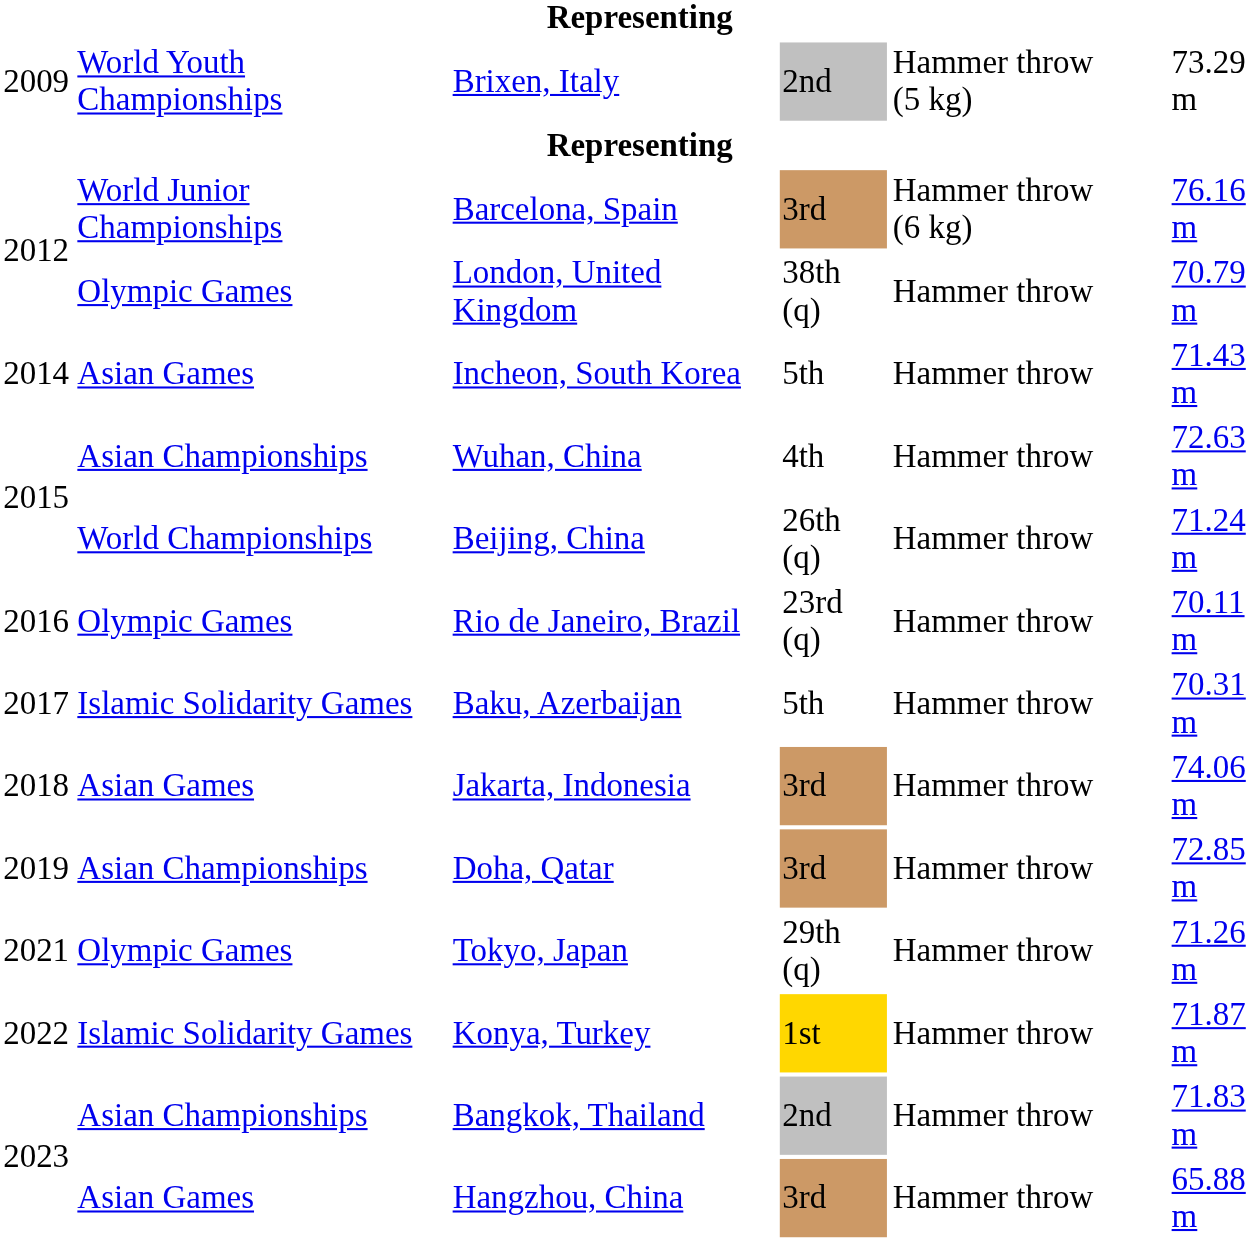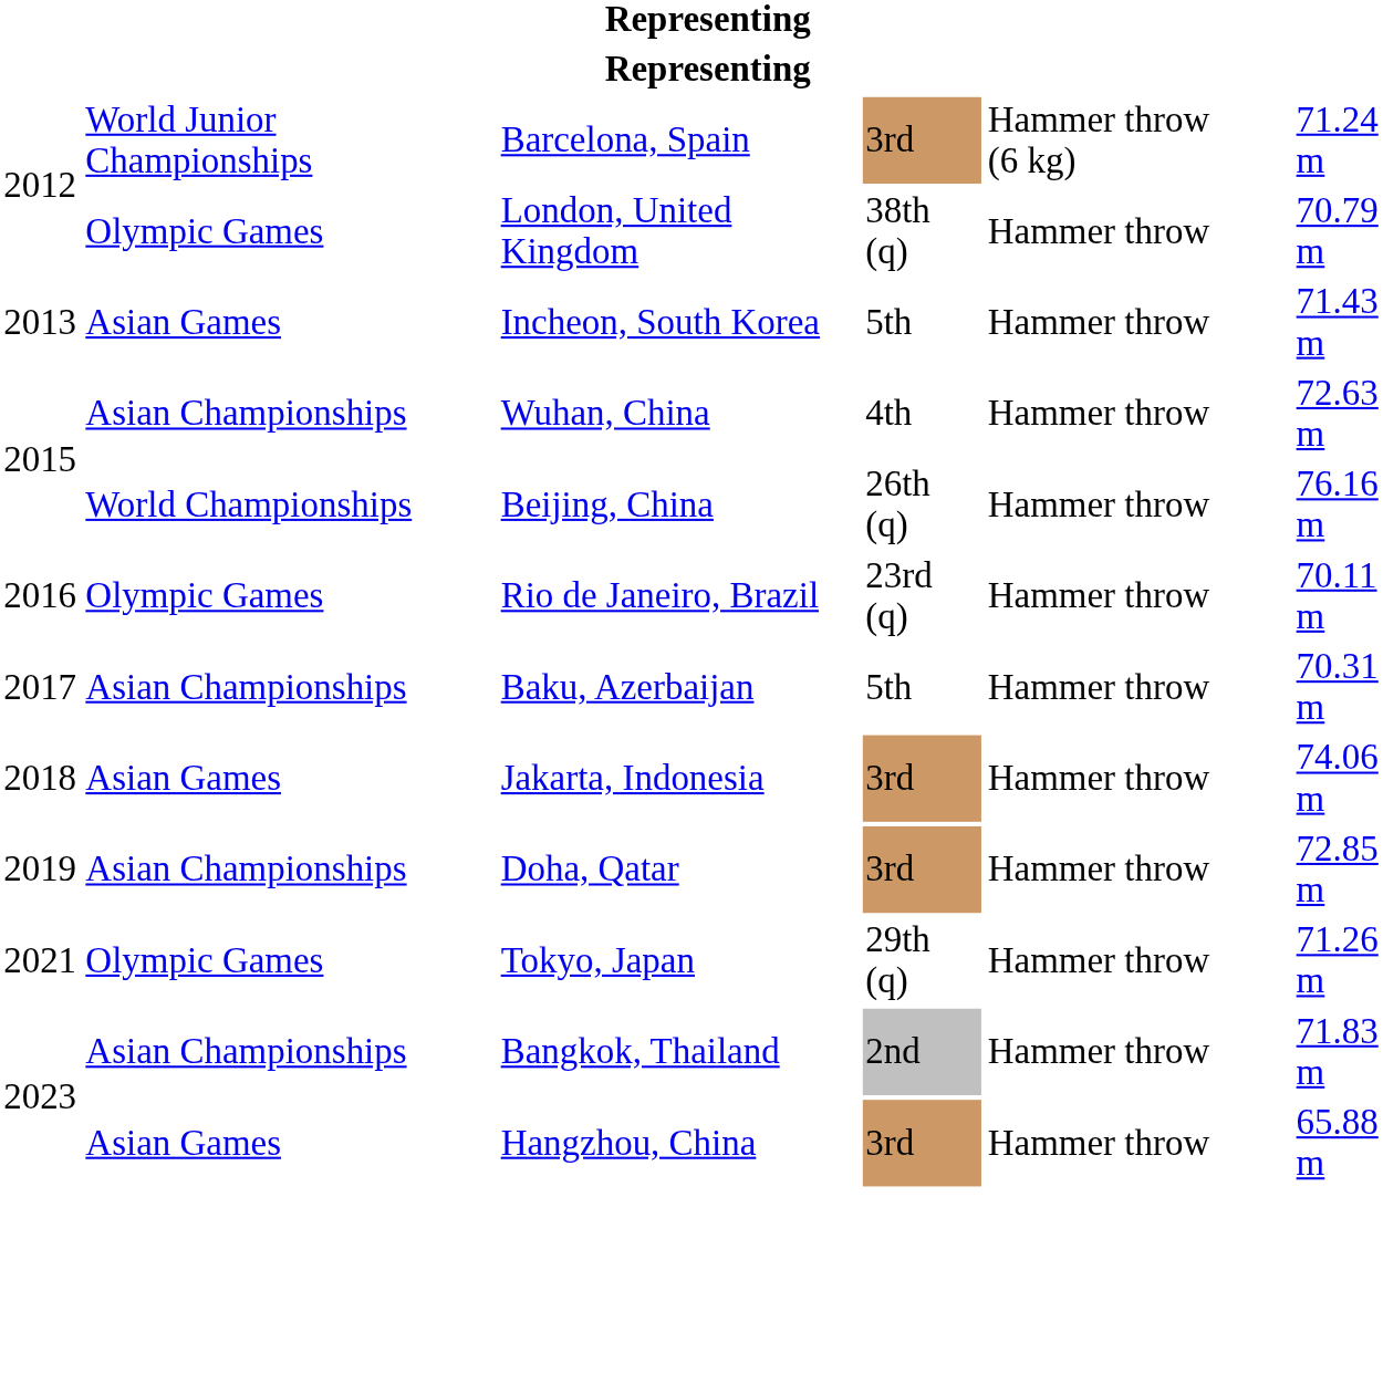 <table>
 <tr>
 <th colspan="6">Representing </th>
-</tr>
-<tr>
-<td>2009</td>
-<td><a href='#'>World Youth Championships</a></td>
-<td><a href='#'>Brixen, Italy</a></td>
-<td bgcolor=silver>2nd</td>
-<td>Hammer throw (5 kg)</td>
-<td>73.29 m</td>
 </tr>
 <tr>
 <th colspan="6">Representing </th>
 </tr>
 <tr>
 <td rowspan=2>2012</td>
 <td><a href='#'>World Junior Championships</a></td>
 <td><a href='#'>Barcelona, Spain</a></td>
 <td bgcolor=cc9966>3rd</td>
 <td>Hammer throw (6 kg)</td>
-<td><a href='#'>76.16 m</a></td>
+<td><a href='#'>71.24 m</a></td>
 </tr>
 <tr>
 <td><a href='#'>Olympic Games</a></td>
 <td><a href='#'>London, United Kingdom</a></td>
 <td>38th (q)</td>
 <td>Hammer throw</td>
 <td><a href='#'>70.79 m</a></td>
 </tr>
 <tr>
-<td>2014</td>
+<td>2013</td>
 <td><a href='#'>Asian Games</a></td>
 <td><a href='#'>Incheon, South Korea</a></td>
 <td>5th</td>
 <td>Hammer throw</td>
 <td><a href='#'>71.43 m</a></td>
 </tr>
 <tr>
 <td rowspan=2>2015</td>
 <td><a href='#'>Asian Championships</a></td>
 <td><a href='#'>Wuhan, China</a></td>
 <td>4th</td>
 <td>Hammer throw</td>
 <td><a href='#'>72.63 m</a></td>
 </tr>
 <tr>
 <td><a href='#'>World Championships</a></td>
 <td><a href='#'>Beijing, China</a></td>
 <td>26th (q)</td>
 <td>Hammer throw</td>
-<td><a href='#'>71.24 m</a></td>
+<td><a href='#'>76.16 m</a></td>
 </tr>
 <tr>
 <td>2016</td>
 <td><a href='#'>Olympic Games</a></td>
 <td><a href='#'>Rio de Janeiro, Brazil</a></td>
 <td>23rd (q)</td>
 <td>Hammer throw</td>
 <td><a href='#'>70.11 m</a></td>
 </tr>
 <tr>
 <td>2017</td>
-<td><a href='#'>Islamic Solidarity Games</a></td>
+<td><a href='#'>Asian Championships</a></td>
 <td><a href='#'>Baku, Azerbaijan</a></td>
 <td>5th</td>
 <td>Hammer throw</td>
 <td><a href='#'>70.31 m</a></td>
 </tr>
 <tr>
 <td>2018</td>
 <td><a href='#'>Asian Games</a></td>
 <td><a href='#'>Jakarta, Indonesia</a></td>
 <td bgcolor=cc9966>3rd</td>
 <td>Hammer throw</td>
 <td><a href='#'>74.06 m</a></td>
 </tr>
 <tr>
 <td>2019</td>
 <td><a href='#'>Asian Championships</a></td>
 <td><a href='#'>Doha, Qatar</a></td>
 <td bgcolor=cc9966>3rd</td>
 <td>Hammer throw</td>
 <td><a href='#'>72.85 m</a></td>
 </tr>
 <tr>
 <td>2021</td>
 <td><a href='#'>Olympic Games</a></td>
 <td><a href='#'>Tokyo, Japan</a></td>
 <td>29th (q)</td>
 <td>Hammer throw</td>
 <td><a href='#'>71.26 m</a></td>
 </tr>
 <tr>
-<td>2022</td>
-<td><a href='#'>Islamic Solidarity Games</a></td>
-<td><a href='#'>Konya, Turkey</a></td>
-<td bgcolor=gold>1st</td>
-<td>Hammer throw</td>
-<td><a href='#'>71.87 m</a></td>
-</tr>
-<tr>
 <td rowspan=2>2023</td>
 <td><a href='#'>Asian  Championships</a></td>
 <td><a href='#'>Bangkok, Thailand</a></td>
 <td bgcolor=silver>2nd</td>
 <td>Hammer throw</td>
 <td><a href='#'>71.83 m</a></td>
 </tr>
 <tr>
 <td><a href='#'>Asian Games</a></td>
 <td><a href='#'>Hangzhou, China</a></td>
 <td bgcolor=cc9966>3rd</td>
 <td>Hammer throw</td>
 <td><a href='#'>65.88 m</a></td>
 </tr>
 </table>
